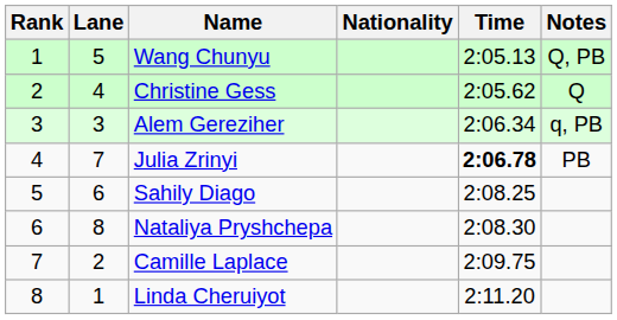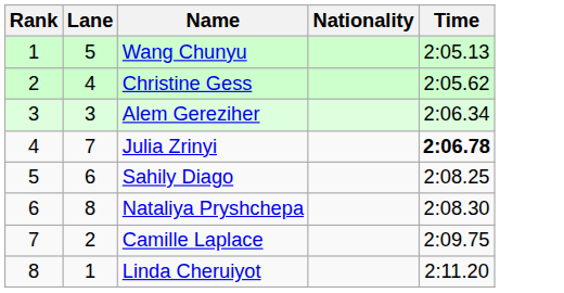 <table class="wikitable sortable" style="text-align:center">
 <tr>
 <th>Rank</th>
 <th>Lane</th>
 <th>Name</th>
 <th>Nationality</th>
 <th>Time</th>
-<th>Notes</th>
 </tr>
 <tr bgcolor=ccffcc>
 <td>1</td>
 <td>5</td>
 <td align=left><a href='#'>Wang Chunyu</a></td>
 <td align=left></td>
 <td>2:05.13</td>
-<td>Q, PB</td>
 </tr>
 <tr bgcolor=ccffcc>
 <td>2</td>
 <td>4</td>
 <td align=left><a href='#'>Christine Gess</a></td>
 <td align=left></td>
 <td>2:05.62</td>
-<td>Q</td>
 </tr>
 <tr bgcolor=ddffdd>
 <td>3</td>
 <td>3</td>
 <td align=left><a href='#'>Alem Gereziher</a></td>
 <td align=left></td>
 <td>2:06.34</td>
-<td>q, PB</td>
 </tr>
 <tr>
 <td>4</td>
 <td>7</td>
 <td align=left><a href='#'>Julia Zrinyi</a></td>
 <td align=left></td>
 <td><strong>2:06.78</strong></td>
-<td>PB</td>
 </tr>
 <tr>
 <td>5</td>
 <td>6</td>
 <td align=left><a href='#'>Sahily Diago</a></td>
 <td align=left></td>
 <td>2:08.25</td>
-<td></td>
 </tr>
 <tr>
 <td>6</td>
 <td>8</td>
 <td align=left><a href='#'>Nataliya Pryshchepa</a></td>
 <td align=left></td>
 <td>2:08.30</td>
-<td></td>
 </tr>
 <tr>
 <td>7</td>
 <td>2</td>
 <td align=left><a href='#'>Camille Laplace</a></td>
 <td align=left></td>
 <td>2:09.75</td>
-<td></td>
 </tr>
 <tr>
 <td>8</td>
 <td>1</td>
 <td align=left><a href='#'>Linda Cheruiyot</a></td>
 <td align=left></td>
 <td>2:11.20</td>
-<td></td>
 </tr>
 </table>
